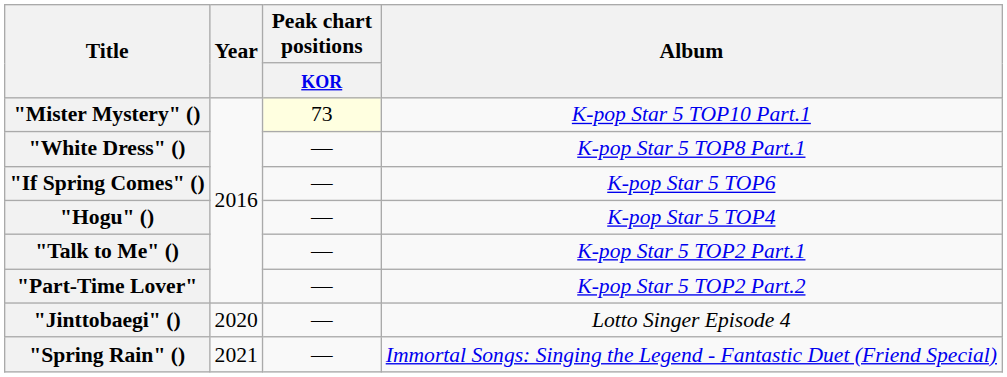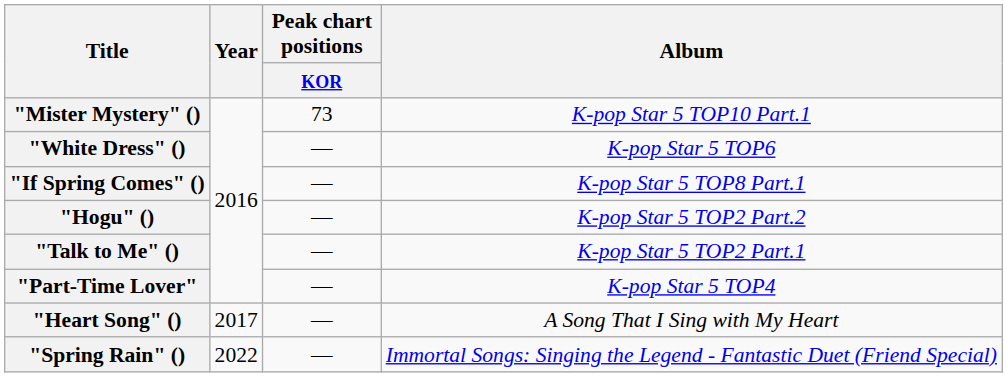 <table class="wikitable plainrowheaders" style="text-align:center;">
 <tr>
 <th scope="col" rowspan="2">Title</th>
 <th scope="col" rowspan="2">Year</th>
 <th scope="col" colspan="1" style="width:5em;">Peak chart positions</th>
 <th scope="col" rowspan="2">Album</th>
 </tr>
 <tr>
 <th><small><a href='#'>KOR</a></small><br></th>
 </tr>
 <tr>
 <th scope="row">"Mister Mystery" ()</th>
 <td rowspan="6">2016</td>
-<td style="background: lightyellow;">73</td>
+<td>73</td>
 <td><em><a href='#'>K-pop Star 5 TOP10 Part.1</a></em></td>
 </tr>
 <tr>
 <th scope="row">"White Dress" ()</th>
 <td>—</td>
-<td><em><a href='#'>K-pop Star 5 TOP8 Part.1</a></em></td>
+<td><em><a href='#'>K-pop Star 5 TOP6</a></em></td>
 </tr>
 <tr>
 <th scope="row">"If Spring Comes" ()</th>
 <td>—</td>
-<td><em><a href='#'>K-pop Star 5 TOP6</a></em></td>
+<td><em><a href='#'>K-pop Star 5 TOP8 Part.1</a></em></td>
 </tr>
 <tr>
 <th scope="row">"Hogu" ()</th>
 <td>—</td>
-<td><em><a href='#'>K-pop Star 5 TOP4</a></em></td>
+<td><em><a href='#'>K-pop Star 5 TOP2 Part.2</a></em></td>
 </tr>
 <tr>
 <th scope="row">"Talk to Me" ()</th>
 <td>—</td>
 <td><em><a href='#'>K-pop Star 5 TOP2 Part.1</a></em></td>
 </tr>
 <tr>
 <th scope="row">"Part-Time Lover"</th>
 <td>—</td>
-<td><em><a href='#'>K-pop Star 5 TOP2 Part.2</a></em></td>
+<td><em><a href='#'>K-pop Star 5 TOP4</a></em></td>
 </tr>
 <tr>
-<th scope="row">"Jinttobaegi" ()</th>
-<td>2020</td>
+<th scope="row">"Heart Song" ()<br></th>
+<td>2017</td>
 <td>—</td>
-<td><em>Lotto Singer Episode 4</em></td>
+<td><em>A Song That I Sing with My Heart</em></td>
 </tr>
 <tr>
 <th scope="row">"Spring Rain" ()<br></th>
-<td>2021</td>
+<td>2022</td>
 <td>—</td>
 <td><em><a href='#'>Immortal Songs: Singing the Legend - Fantastic Duet (Friend Special)</a></em></td>
 </tr>
 </table>
